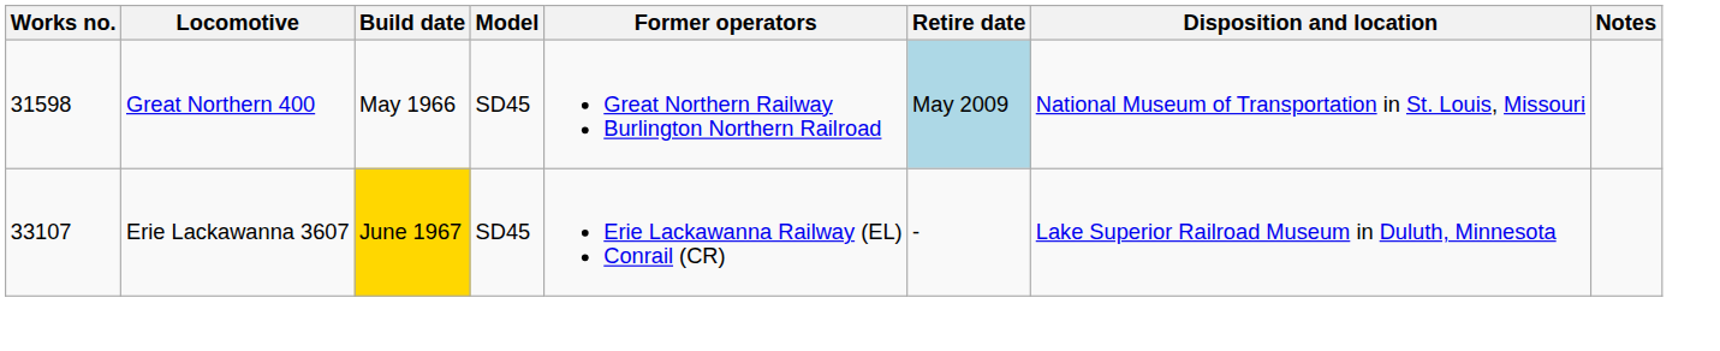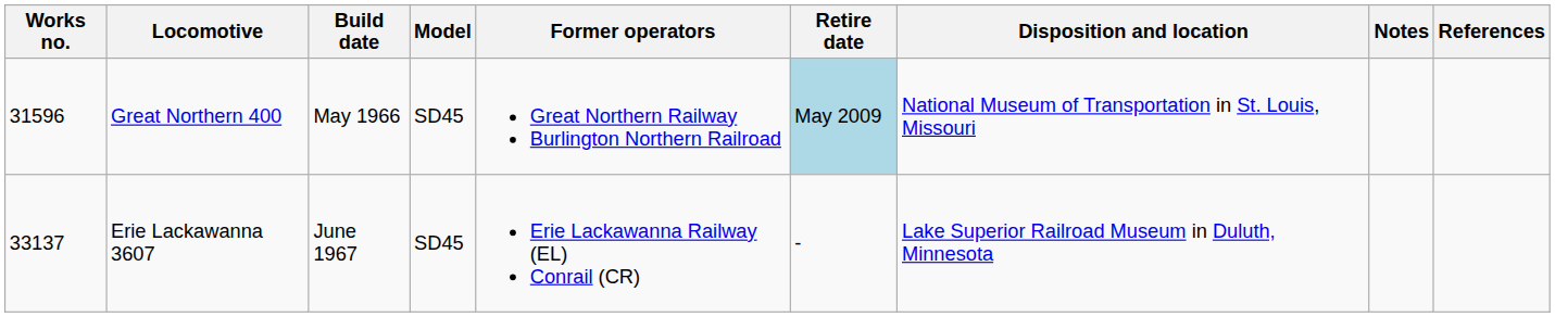 <table class="wikitable">
 <tr>
 <th>Works no.</th>
 <th>Locomotive</th>
 <th>Build date</th>
 <th>Model</th>
 <th>Former operators</th>
 <th>Retire date</th>
 <th>Disposition and location</th>
 <th>Notes</th>
+<th>References</th>
 </tr>
 <tr>
-<td>31598</td>
+<td>31596</td>
 <td><a href='#'>Great Northern 400</a></td>
 <td>May 1966</td>
 <td>SD45</td>
 <td><br><ul><li><a href='#'>Great Northern Railway</a></li><li><a href='#'>Burlington Northern Railroad</a></li></ul></td>
 <td style="background: lightblue;">May 2009</td>
 <td><a href='#'>National Museum of Transportation</a> in <a href='#'>St. Louis</a>, <a href='#'>Missouri</a></td>
 <td></td>
+<td></td>
 </tr>
 <tr>
-<td>33107</td>
+<td>33137</td>
 <td>Erie Lackawanna 3607</td>
-<td style="background: gold;">June 1967</td>
+<td>June 1967</td>
 <td>SD45</td>
 <td><br><ul><li><a href='#'>Erie Lackawanna Railway</a> (EL)</li><li><a href='#'>Conrail</a> (CR)</li></ul></td>
 <td>-</td>
 <td><a href='#'>Lake Superior Railroad Museum</a> in <a href='#'>Duluth, Minnesota</a></td>
 <td></td>
+<td></td>
 </tr>
 </table>
